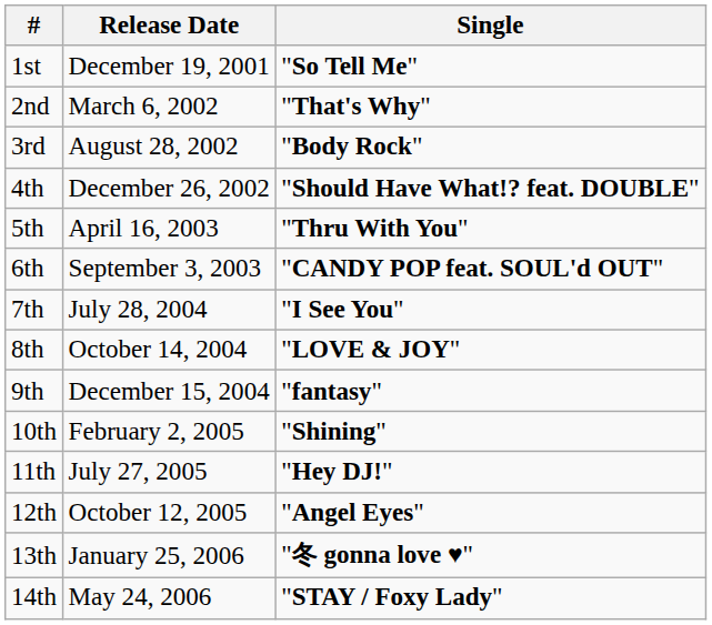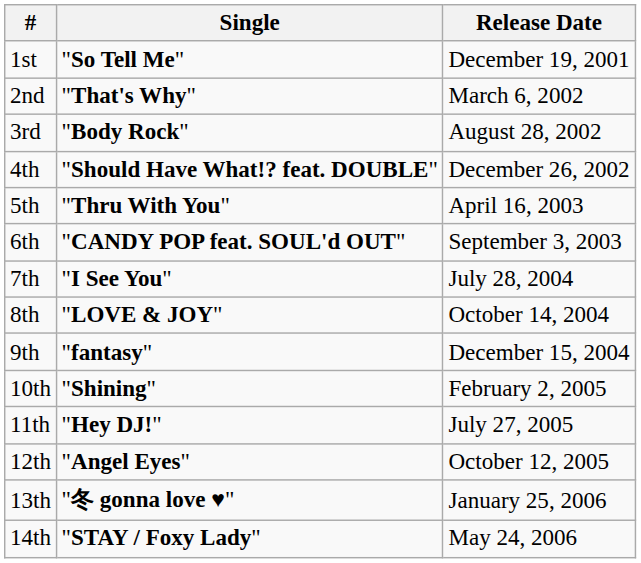 <table class="wikitable">
 <tr>
 <th>#</th>
+<th>Single</th>
 <th>Release Date</th>
-<th>Single</th>
 </tr>
 <tr>
 <td>1st</td>
+<td>"<strong>So Tell Me</strong>"</td>
 <td>December 19, 2001</td>
-<td>"<strong>So Tell Me</strong>"</td>
 </tr>
 <tr>
 <td>2nd</td>
+<td>"<strong>That's Why</strong>"</td>
 <td>March 6, 2002</td>
-<td>"<strong>That's Why</strong>"</td>
 </tr>
 <tr>
 <td>3rd</td>
+<td>"<strong>Body Rock</strong>"</td>
 <td>August 28, 2002</td>
-<td>"<strong>Body Rock</strong>"</td>
 </tr>
 <tr>
 <td>4th</td>
+<td>"<strong>Should Have What!? feat. DOUBLE</strong>"</td>
 <td>December 26, 2002</td>
-<td>"<strong>Should Have What!? feat. DOUBLE</strong>"</td>
 </tr>
 <tr>
 <td>5th</td>
+<td>"<strong>Thru With You</strong>"</td>
 <td>April 16, 2003</td>
-<td>"<strong>Thru With You</strong>"</td>
 </tr>
 <tr>
 <td>6th</td>
+<td>"<strong>CANDY POP feat. SOUL'd OUT</strong>"</td>
 <td>September 3, 2003</td>
-<td>"<strong>CANDY POP feat. SOUL'd OUT</strong>"</td>
 </tr>
 <tr>
 <td>7th</td>
+<td>"<strong>I See You</strong>"</td>
 <td>July 28, 2004</td>
-<td>"<strong>I See You</strong>"</td>
 </tr>
 <tr>
 <td>8th</td>
+<td>"<strong>LOVE & JOY</strong>"</td>
 <td>October 14, 2004</td>
-<td>"<strong>LOVE & JOY</strong>"</td>
 </tr>
 <tr>
 <td>9th</td>
+<td>"<strong>fantasy</strong>"</td>
 <td>December 15, 2004</td>
-<td>"<strong>fantasy</strong>"</td>
 </tr>
 <tr>
 <td>10th</td>
+<td>"<strong>Shining</strong>"</td>
 <td>February 2, 2005</td>
-<td>"<strong>Shining</strong>"</td>
 </tr>
 <tr>
 <td>11th</td>
+<td>"<strong>Hey DJ!</strong>"</td>
 <td>July 27, 2005</td>
-<td>"<strong>Hey DJ!</strong>"</td>
 </tr>
 <tr>
 <td>12th</td>
+<td>"<strong>Angel Eyes</strong>"</td>
 <td>October 12, 2005</td>
-<td>"<strong>Angel Eyes</strong>"</td>
 </tr>
 <tr>
 <td>13th</td>
+<td>"<strong>冬 gonna love ♥</strong>"</td>
 <td>January 25, 2006</td>
-<td>"<strong>冬 gonna love ♥</strong>"</td>
 </tr>
 <tr>
 <td>14th</td>
+<td>"<strong>STAY / Foxy Lady</strong>"</td>
 <td>May 24, 2006</td>
-<td>"<strong>STAY / Foxy Lady</strong>"</td>
 </tr>
 </table>
